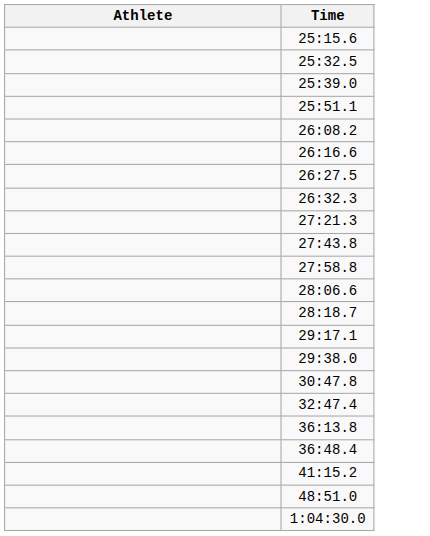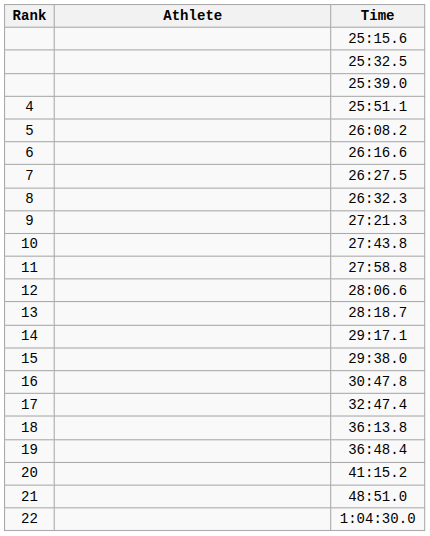 <table class=wikitable style="text-align:center">
 <tr>
+<th width=40>Rank</th>
 <th width=250>Athlete</th>
 <th width=80>Time</th>
 </tr>
 <tr>
+<td></td>
 <td align=left></td>
 <td>25:15.6</td>
 </tr>
 <tr>
+<td></td>
 <td align=left></td>
 <td>25:32.5</td>
 </tr>
 <tr>
+<td></td>
 <td align=left></td>
 <td>25:39.0</td>
 </tr>
 <tr>
+<td>4</td>
 <td align=left></td>
 <td>25:51.1</td>
 </tr>
 <tr>
+<td>5</td>
 <td align=left></td>
 <td>26:08.2</td>
 </tr>
 <tr>
+<td>6</td>
 <td align=left></td>
 <td>26:16.6</td>
 </tr>
 <tr>
+<td>7</td>
 <td align=left></td>
 <td>26:27.5</td>
 </tr>
 <tr>
+<td>8</td>
 <td align=left></td>
 <td>26:32.3</td>
 </tr>
 <tr>
+<td>9</td>
 <td align=left></td>
 <td>27:21.3</td>
 </tr>
 <tr>
+<td>10</td>
 <td align=left></td>
 <td>27:43.8</td>
 </tr>
 <tr>
+<td>11</td>
 <td align=left></td>
 <td>27:58.8</td>
 </tr>
 <tr>
+<td>12</td>
 <td align=left></td>
 <td>28:06.6</td>
 </tr>
 <tr>
+<td>13</td>
 <td align=left></td>
 <td>28:18.7</td>
 </tr>
 <tr>
+<td>14</td>
 <td align=left></td>
 <td>29:17.1</td>
 </tr>
 <tr>
+<td>15</td>
 <td align=left></td>
 <td>29:38.0</td>
 </tr>
 <tr>
+<td>16</td>
 <td align=left></td>
 <td>30:47.8</td>
 </tr>
 <tr>
+<td>17</td>
 <td align=left></td>
 <td>32:47.4</td>
 </tr>
 <tr>
+<td>18</td>
 <td align=left></td>
 <td>36:13.8</td>
 </tr>
 <tr>
+<td>19</td>
 <td align=left></td>
 <td>36:48.4</td>
 </tr>
 <tr>
+<td>20</td>
 <td align=left></td>
 <td>41:15.2</td>
 </tr>
 <tr>
+<td>21</td>
 <td align=left></td>
 <td>48:51.0</td>
 </tr>
 <tr>
+<td>22</td>
 <td align=left></td>
 <td>1:04:30.0</td>
 </tr>
 </table>
